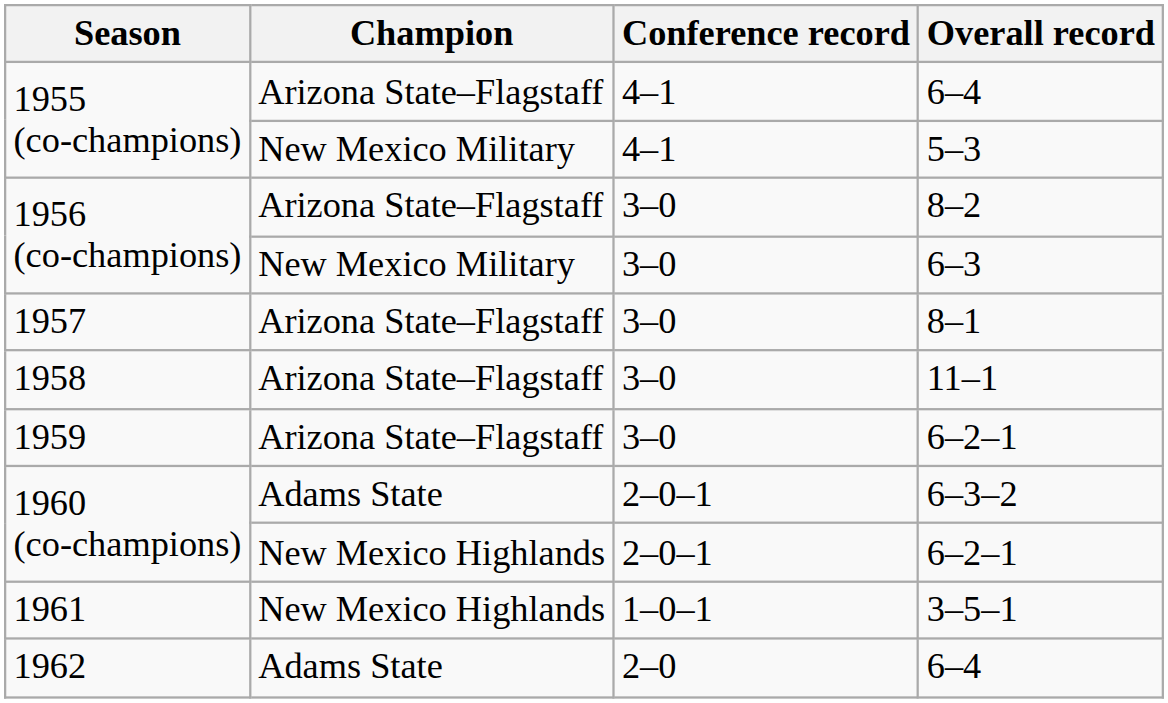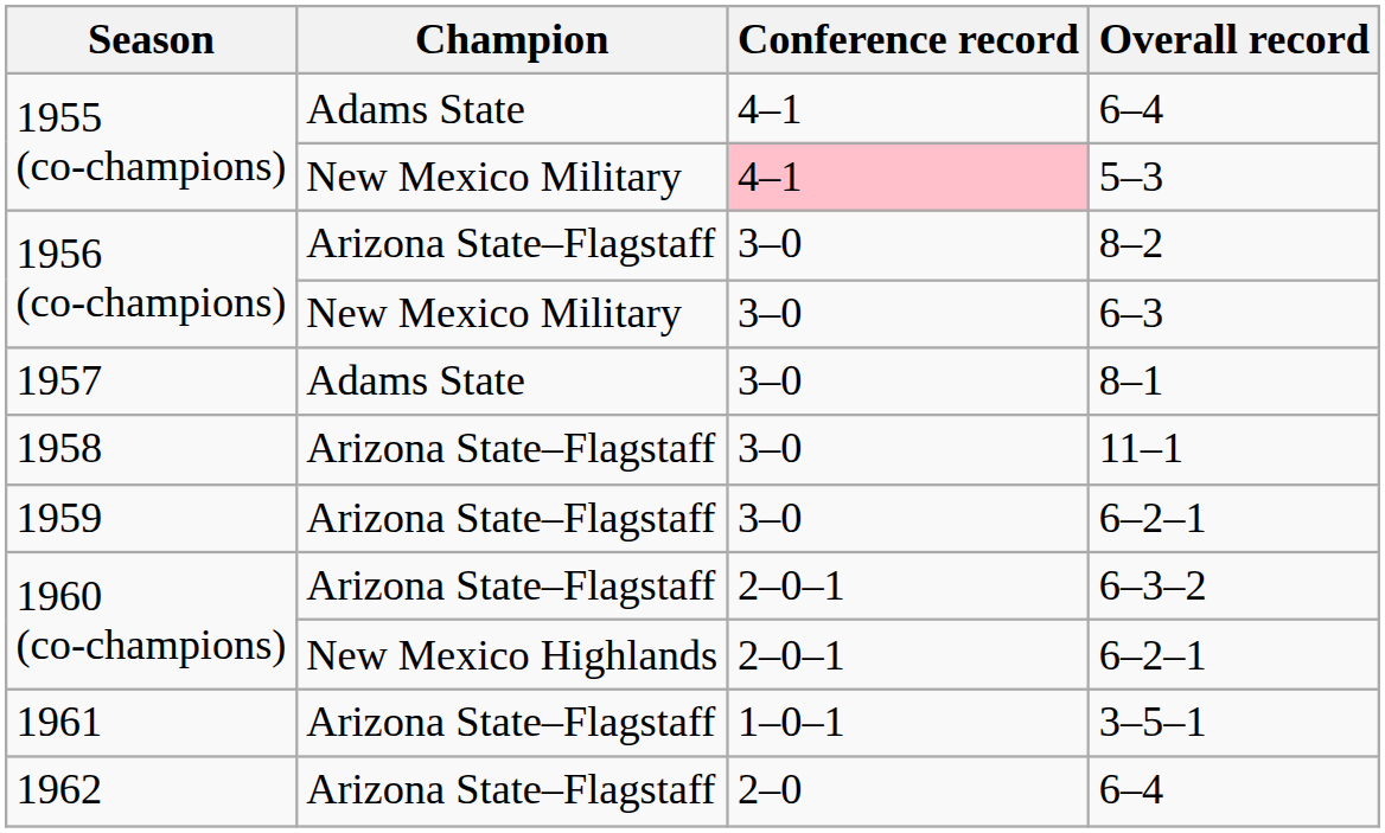 <table class="wikitable" style="white-space:nowrap;">
 <tr>
 <th>Season</th>
 <th>Champion</th>
 <th>Conference record</th>
 <th>Overall record</th>
 </tr>
 <tr>
 <td rowspan=2>1955<br>(co-champions)</td>
-<td>Arizona State–Flagstaff</td>
+<td>Adams State</td>
 <td>4–1</td>
 <td>6–4</td>
 </tr>
 <tr>
 <td>New Mexico Military</td>
-<td>4–1</td>
+<td style="background: pink;">4–1</td>
 <td>5–3</td>
 </tr>
 <tr>
 <td rowspan=2>1956<br>(co-champions)</td>
 <td>Arizona State–Flagstaff</td>
 <td>3–0</td>
 <td>8–2</td>
 </tr>
 <tr>
 <td>New Mexico Military</td>
 <td>3–0</td>
 <td>6–3</td>
 </tr>
 <tr>
 <td>1957</td>
-<td>Arizona State–Flagstaff</td>
+<td>Adams State</td>
 <td>3–0</td>
 <td>8–1</td>
 </tr>
 <tr>
 <td>1958</td>
 <td>Arizona State–Flagstaff</td>
 <td>3–0</td>
 <td>11–1</td>
 </tr>
 <tr>
 <td>1959</td>
 <td>Arizona State–Flagstaff</td>
 <td>3–0</td>
 <td>6–2–1</td>
 </tr>
 <tr>
 <td rowspan=2>1960<br>(co-champions)</td>
-<td>Adams State</td>
+<td>Arizona State–Flagstaff</td>
 <td>2–0–1</td>
 <td>6–3–2</td>
 </tr>
 <tr>
 <td>New Mexico Highlands</td>
 <td>2–0–1</td>
 <td>6–2–1</td>
 </tr>
 <tr>
 <td>1961</td>
-<td>New Mexico Highlands</td>
+<td>Arizona State–Flagstaff</td>
 <td>1–0–1</td>
 <td>3–5–1</td>
 </tr>
 <tr>
 <td>1962</td>
-<td>Adams State</td>
+<td>Arizona State–Flagstaff</td>
 <td>2–0</td>
 <td>6–4</td>
 </tr>
 </table>
